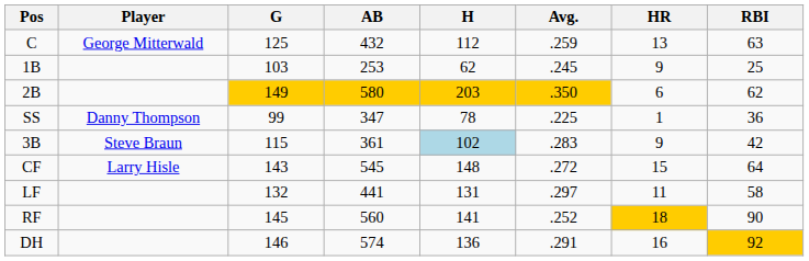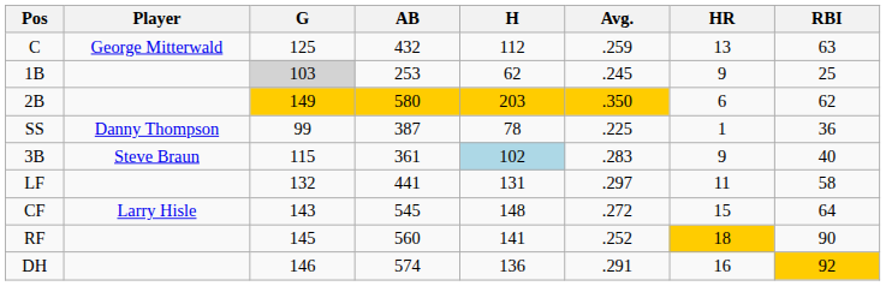 <table class="wikitable sortable">
 <tr>
 <th bgcolor="#DDDDFF" width="5%">Pos</th>
 <th bgcolor="#DDDDFF" width="16%">Player</th>
 <th bgcolor="#DDDDFF" width="9%">G</th>
 <th bgcolor="#DDDDFF" width="9%">AB</th>
 <th bgcolor="#DDDDFF" width="9%">H</th>
 <th bgcolor="#DDDDFF" width="9%">Avg.</th>
 <th bgcolor="#DDDDFF" width="9%">HR</th>
 <th bgcolor="#DDDDFF" width="9%">RBI</th>
 </tr>
 <tr align="center">
 <td>C</td>
 <td><a href='#'>George Mitterwald</a></td>
 <td>125</td>
 <td>432</td>
 <td>112</td>
 <td>.259</td>
 <td>13</td>
 <td>63</td>
 </tr>
 <tr align=center>
 <td>1B</td>
 <td></td>
-<td>103</td>
+<td style="background: lightgrey;">103</td>
 <td>253</td>
 <td>62</td>
 <td>.245</td>
 <td>9</td>
 <td>25</td>
 </tr>
 <tr align="center">
 <td>2B</td>
 <td></td>
 <td bgcolor="#FFCC00">149</td>
 <td bgcolor="#FFCC00">580</td>
 <td bgcolor="#FFCC00">203</td>
 <td bgcolor="#FFCC00">.350</td>
 <td>6</td>
 <td>62</td>
 </tr>
 <tr align="center">
 <td>SS</td>
 <td><a href='#'>Danny Thompson</a></td>
 <td>99</td>
-<td>347</td>
+<td>387</td>
 <td>78</td>
 <td>.225</td>
 <td>1</td>
 <td>36</td>
 </tr>
 <tr align=center>
 <td>3B</td>
 <td><a href='#'>Steve Braun</a></td>
 <td>115</td>
 <td>361</td>
 <td style="background: lightblue;">102</td>
 <td>.283</td>
 <td>9</td>
-<td>42</td>
+<td>40</td>
+</tr>
+<tr align=center>
+<td>LF</td>
+<td></td>
+<td>132</td>
+<td>441</td>
+<td>131</td>
+<td>.297</td>
+<td>11</td>
+<td>58</td>
 </tr>
 <tr align="center">
 <td>CF</td>
 <td><a href='#'>Larry Hisle</a></td>
 <td>143</td>
 <td>545</td>
 <td>148</td>
 <td>.272</td>
 <td>15</td>
 <td>64</td>
-</tr>
-<tr align=center>
-<td>LF</td>
-<td></td>
-<td>132</td>
-<td>441</td>
-<td>131</td>
-<td>.297</td>
-<td>11</td>
-<td>58</td>
 </tr>
 <tr align=center>
 <td>RF</td>
 <td></td>
 <td>145</td>
 <td>560</td>
 <td>141</td>
 <td>.252</td>
 <td bgcolor="#FFCC00">18</td>
 <td>90</td>
 </tr>
 <tr align="center">
 <td>DH</td>
 <td></td>
 <td>146</td>
 <td>574</td>
 <td>136</td>
 <td>.291</td>
 <td>16</td>
 <td bgcolor="#FFCC00">92</td>
 </tr>
 </table>
